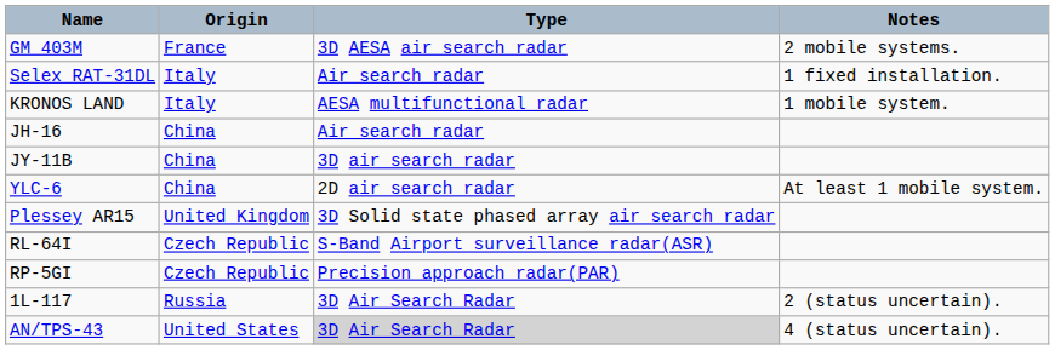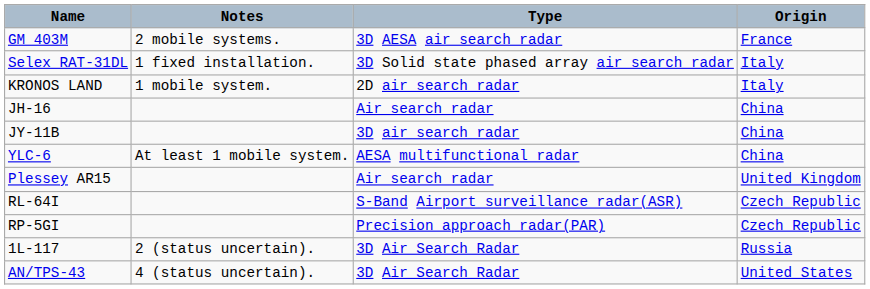 <table class="wikitable">
 <tr>
 <th style="text-align:center; background:#aabccc;">Name</th>
+<th style="text-align: center; background:#aabccc;">Notes</th>
+<th style="text-align:l center; background:#aabccc;">Type</th>
 <th style="text-align: center; background:#aabccc;">Origin</th>
-<th style="text-align:l center; background:#aabccc;">Type</th>
-<th style="text-align: center; background:#aabccc;">Notes</th>
 </tr>
 <tr>
 <td><a href='#'>GM 403M</a></td>
+<td>2 mobile systems.</td>
+<td><a href='#'>3D</a> <a href='#'>AESA</a> <a href='#'>air search radar</a></td>
 <td><a href='#'>France</a></td>
-<td><a href='#'>3D</a> <a href='#'>AESA</a> <a href='#'>air search radar</a></td>
-<td>2 mobile systems.</td>
 </tr>
 <tr>
 <td><a href='#'>Selex RAT-31DL</a></td>
+<td>1 fixed installation.</td>
+<td><a href='#'>3D</a> Solid state phased array <a href='#'>air search radar</a></td>
 <td><a href='#'>Italy</a></td>
-<td><a href='#'>Air search radar</a></td>
-<td>1 fixed installation.</td>
 </tr>
 <tr>
 <td>KRONOS LAND </td>
+<td>1 mobile system.</td>
+<td>2D <a href='#'>air search radar</a></td>
 <td><a href='#'>Italy</a></td>
-<td><a href='#'>AESA</a> <a href='#'>multifunctional radar</a></td>
-<td>1 mobile system.</td>
 </tr>
 <tr>
 <td>JH-16</td>
+<td></td>
+<td><a href='#'>Air search radar</a></td>
 <td><a href='#'>China</a></td>
-<td><a href='#'>Air search radar</a></td>
-<td></td>
 </tr>
 <tr>
 <td>JY-11B </td>
+<td></td>
+<td><a href='#'>3D</a> <a href='#'>air search radar</a></td>
 <td><a href='#'>China</a></td>
-<td><a href='#'>3D</a> <a href='#'>air search radar</a></td>
-<td></td>
 </tr>
 <tr>
 <td><a href='#'>YLC-6</a></td>
+<td>At least 1 mobile system.</td>
+<td><a href='#'>AESA</a> <a href='#'>multifunctional radar</a></td>
 <td><a href='#'>China</a></td>
-<td>2D <a href='#'>air search radar</a></td>
-<td>At least 1 mobile system.</td>
 </tr>
 <tr>
 <td><a href='#'>Plessey</a> AR15 </td>
+<td></td>
+<td><a href='#'>Air search radar</a></td>
 <td><a href='#'>United Kingdom</a></td>
-<td><a href='#'>3D</a> Solid state phased array <a href='#'>air search radar</a></td>
-<td></td>
 </tr>
 <tr>
 <td>RL-64I </td>
+<td></td>
+<td><a href='#'>S-Band</a> <a href='#'>Airport surveillance radar(ASR)</a></td>
 <td><a href='#'>Czech Republic</a></td>
-<td><a href='#'>S-Band</a> <a href='#'>Airport surveillance radar(ASR)</a></td>
-<td></td>
 </tr>
 <tr>
 <td>RP-5GI </td>
+<td></td>
+<td><a href='#'>Precision approach radar(PAR)</a></td>
 <td><a href='#'>Czech Republic</a></td>
-<td><a href='#'>Precision approach radar(PAR)</a></td>
-<td></td>
 </tr>
 <tr>
 <td>1L-117 </td>
+<td>2 (status uncertain).</td>
+<td><a href='#'>3D</a> <a href='#'>Air Search Radar</a></td>
 <td><a href='#'>Russia</a></td>
-<td><a href='#'>3D</a> <a href='#'>Air Search Radar</a></td>
-<td>2 (status uncertain).</td>
 </tr>
 <tr>
 <td><a href='#'>AN/TPS-43</a></td>
+<td>4 (status uncertain).</td>
+<td><a href='#'>3D</a> <a href='#'>Air Search Radar</a></td>
 <td><a href='#'>United States</a></td>
-<td style="background: lightgrey;"><a href='#'>3D</a> <a href='#'>Air Search Radar</a></td>
-<td>4 (status uncertain).</td>
 </tr>
 </table>
